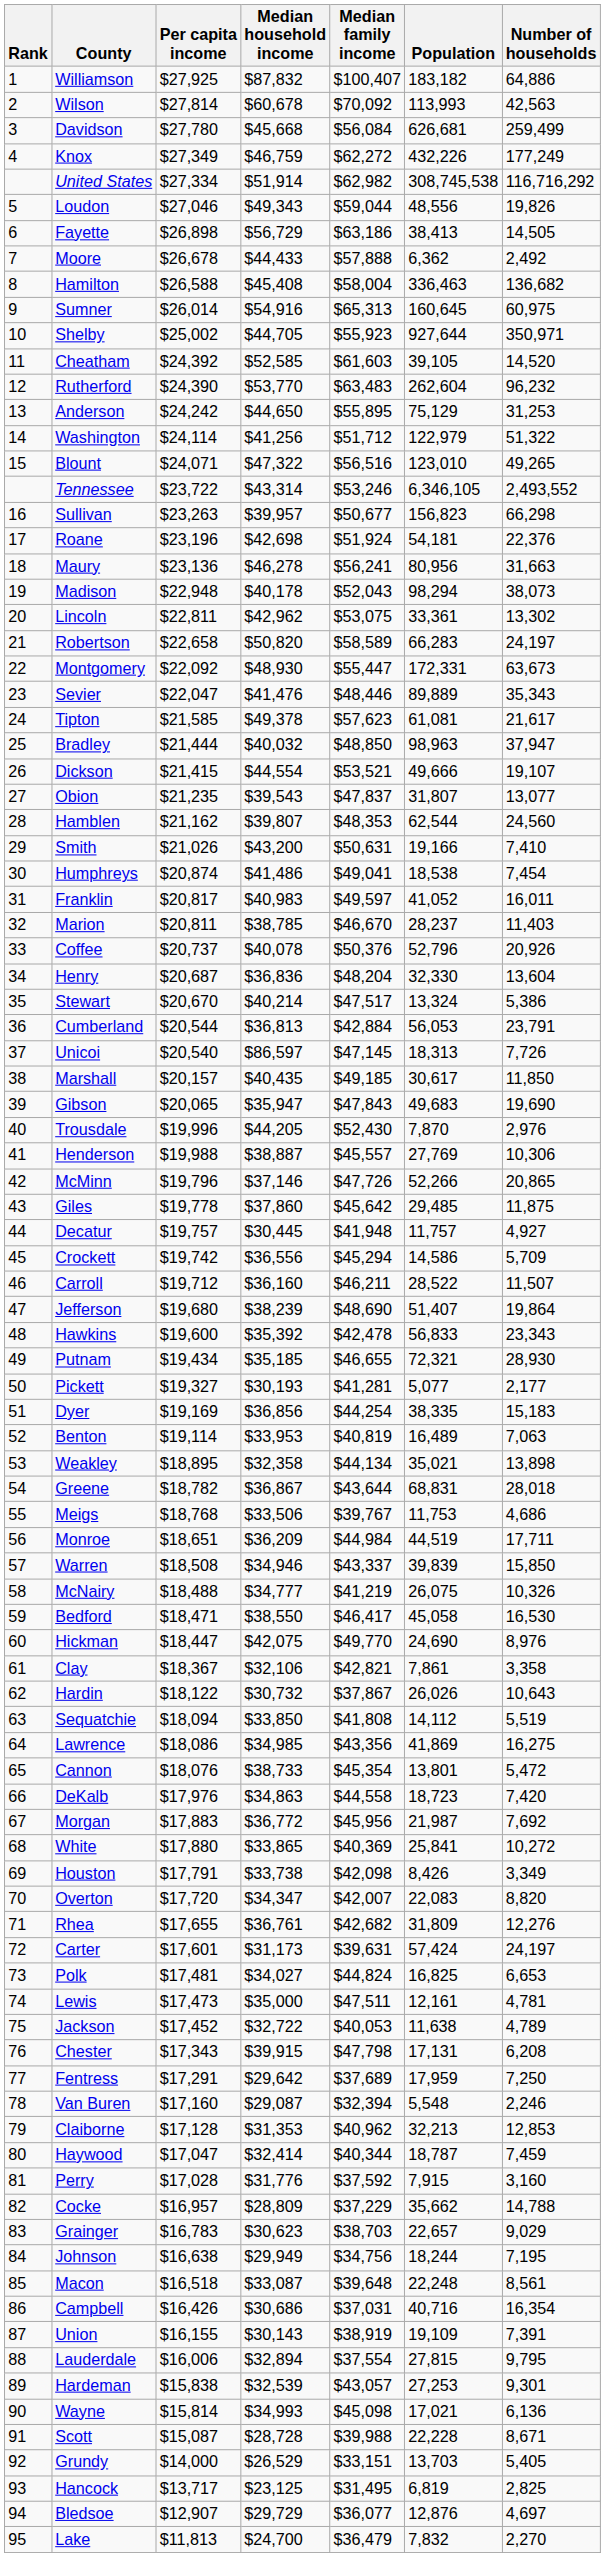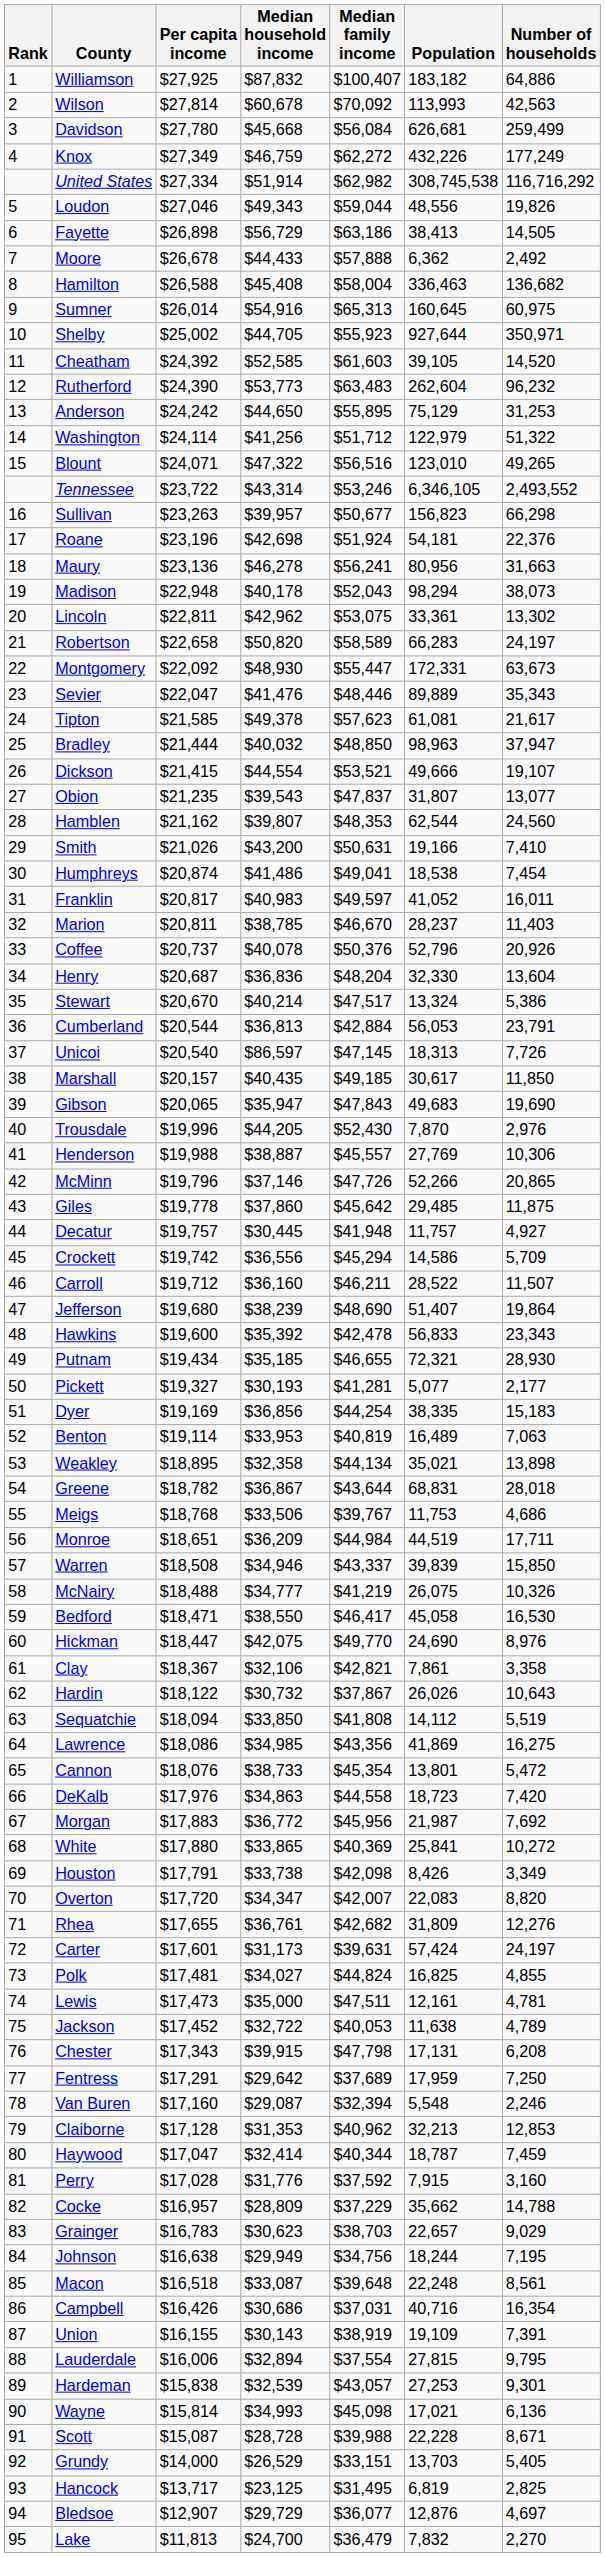 <table class="wikitable sortable">
 <tr valign=bottom>
 <th>Rank</th>
 <th>County</th>
 <th>Per capita<br>income</th>
 <th>Median<br>household<br>income</th>
 <th>Median<br>family<br>income</th>
 <th>Population</th>
 <th>Number of<br>households</th>
 </tr>
 <tr>
 <td>1</td>
 <td><a href='#'>Williamson</a></td>
 <td>$27,925</td>
 <td>$87,832</td>
 <td>$100,407</td>
 <td>183,182</td>
 <td>64,886</td>
 </tr>
 <tr>
 <td>2</td>
 <td><a href='#'>Wilson</a></td>
 <td>$27,814</td>
 <td>$60,678</td>
 <td>$70,092</td>
 <td>113,993</td>
 <td>42,563</td>
 </tr>
 <tr>
 <td>3</td>
 <td><a href='#'>Davidson</a></td>
 <td>$27,780</td>
 <td>$45,668</td>
 <td>$56,084</td>
 <td>626,681</td>
 <td>259,499</td>
 </tr>
 <tr>
 <td>4</td>
 <td><a href='#'>Knox</a></td>
 <td>$27,349</td>
 <td>$46,759</td>
 <td>$62,272</td>
 <td>432,226</td>
 <td>177,249</td>
 </tr>
 <tr>
 <td></td>
 <td><em><a href='#'>United States</a></em></td>
 <td>$27,334</td>
 <td>$51,914</td>
 <td>$62,982</td>
 <td>308,745,538</td>
 <td>116,716,292</td>
 </tr>
 <tr>
 <td>5</td>
 <td><a href='#'>Loudon</a></td>
 <td>$27,046</td>
 <td>$49,343</td>
 <td>$59,044</td>
 <td>48,556</td>
 <td>19,826</td>
 </tr>
 <tr>
 <td>6</td>
 <td><a href='#'>Fayette</a></td>
 <td>$26,898</td>
 <td>$56,729</td>
 <td>$63,186</td>
 <td>38,413</td>
 <td>14,505</td>
 </tr>
 <tr>
 <td>7</td>
 <td><a href='#'>Moore</a></td>
 <td>$26,678</td>
 <td>$44,433</td>
 <td>$57,888</td>
 <td>6,362</td>
 <td>2,492</td>
 </tr>
 <tr>
 <td>8</td>
 <td><a href='#'>Hamilton</a></td>
 <td>$26,588</td>
 <td>$45,408</td>
 <td>$58,004</td>
 <td>336,463</td>
 <td>136,682</td>
 </tr>
 <tr>
 <td>9</td>
 <td><a href='#'>Sumner</a></td>
 <td>$26,014</td>
 <td>$54,916</td>
 <td>$65,313</td>
 <td>160,645</td>
 <td>60,975</td>
 </tr>
 <tr>
 <td>10</td>
 <td><a href='#'>Shelby</a></td>
 <td>$25,002</td>
 <td>$44,705</td>
 <td>$55,923</td>
 <td>927,644</td>
 <td>350,971</td>
 </tr>
 <tr>
 <td>11</td>
 <td><a href='#'>Cheatham</a></td>
 <td>$24,392</td>
 <td>$52,585</td>
 <td>$61,603</td>
 <td>39,105</td>
 <td>14,520</td>
 </tr>
 <tr>
 <td>12</td>
 <td><a href='#'>Rutherford</a></td>
 <td>$24,390</td>
-<td>$53,770</td>
+<td>$53,773</td>
 <td>$63,483</td>
 <td>262,604</td>
 <td>96,232</td>
 </tr>
 <tr>
 <td>13</td>
 <td><a href='#'>Anderson</a></td>
 <td>$24,242</td>
 <td>$44,650</td>
 <td>$55,895</td>
 <td>75,129</td>
 <td>31,253</td>
 </tr>
 <tr>
 <td>14</td>
 <td><a href='#'>Washington</a></td>
 <td>$24,114</td>
 <td>$41,256</td>
 <td>$51,712</td>
 <td>122,979</td>
 <td>51,322</td>
 </tr>
 <tr>
 <td>15</td>
 <td><a href='#'>Blount</a></td>
 <td>$24,071</td>
 <td>$47,322</td>
 <td>$56,516</td>
 <td>123,010</td>
 <td>49,265</td>
 </tr>
 <tr>
 <td></td>
 <td><em><a href='#'>Tennessee</a></em></td>
 <td>$23,722</td>
 <td>$43,314</td>
 <td>$53,246</td>
 <td>6,346,105</td>
 <td>2,493,552</td>
 </tr>
 <tr>
 <td>16</td>
 <td><a href='#'>Sullivan</a></td>
 <td>$23,263</td>
 <td>$39,957</td>
 <td>$50,677</td>
 <td>156,823</td>
 <td>66,298</td>
 </tr>
 <tr>
 <td>17</td>
 <td><a href='#'>Roane</a></td>
 <td>$23,196</td>
 <td>$42,698</td>
 <td>$51,924</td>
 <td>54,181</td>
 <td>22,376</td>
 </tr>
 <tr>
 <td>18</td>
 <td><a href='#'>Maury</a></td>
 <td>$23,136</td>
 <td>$46,278</td>
 <td>$56,241</td>
 <td>80,956</td>
 <td>31,663</td>
 </tr>
 <tr>
 <td>19</td>
 <td><a href='#'>Madison</a></td>
 <td>$22,948</td>
 <td>$40,178</td>
 <td>$52,043</td>
 <td>98,294</td>
 <td>38,073</td>
 </tr>
 <tr>
 <td>20</td>
 <td><a href='#'>Lincoln</a></td>
 <td>$22,811</td>
 <td>$42,962</td>
 <td>$53,075</td>
 <td>33,361</td>
 <td>13,302</td>
 </tr>
 <tr>
 <td>21</td>
 <td><a href='#'>Robertson</a></td>
 <td>$22,658</td>
 <td>$50,820</td>
 <td>$58,589</td>
 <td>66,283</td>
 <td>24,197</td>
 </tr>
 <tr>
 <td>22</td>
 <td><a href='#'>Montgomery</a></td>
 <td>$22,092</td>
 <td>$48,930</td>
 <td>$55,447</td>
 <td>172,331</td>
 <td>63,673</td>
 </tr>
 <tr>
 <td>23</td>
 <td><a href='#'>Sevier</a></td>
 <td>$22,047</td>
 <td>$41,476</td>
 <td>$48,446</td>
 <td>89,889</td>
 <td>35,343</td>
 </tr>
 <tr>
 <td>24</td>
 <td><a href='#'>Tipton</a></td>
 <td>$21,585</td>
 <td>$49,378</td>
 <td>$57,623</td>
 <td>61,081</td>
 <td>21,617</td>
 </tr>
 <tr>
 <td>25</td>
 <td><a href='#'>Bradley</a></td>
 <td>$21,444</td>
 <td>$40,032</td>
 <td>$48,850</td>
 <td>98,963</td>
 <td>37,947</td>
 </tr>
 <tr>
 <td>26</td>
 <td><a href='#'>Dickson</a></td>
 <td>$21,415</td>
 <td>$44,554</td>
 <td>$53,521</td>
 <td>49,666</td>
 <td>19,107</td>
 </tr>
 <tr>
 <td>27</td>
 <td><a href='#'>Obion</a></td>
 <td>$21,235</td>
 <td>$39,543</td>
 <td>$47,837</td>
 <td>31,807</td>
 <td>13,077</td>
 </tr>
 <tr>
 <td>28</td>
 <td><a href='#'>Hamblen</a></td>
 <td>$21,162</td>
 <td>$39,807</td>
 <td>$48,353</td>
 <td>62,544</td>
 <td>24,560</td>
 </tr>
 <tr>
 <td>29</td>
 <td><a href='#'>Smith</a></td>
 <td>$21,026</td>
 <td>$43,200</td>
 <td>$50,631</td>
 <td>19,166</td>
 <td>7,410</td>
 </tr>
 <tr>
 <td>30</td>
 <td><a href='#'>Humphreys</a></td>
 <td>$20,874</td>
 <td>$41,486</td>
 <td>$49,041</td>
 <td>18,538</td>
 <td>7,454</td>
 </tr>
 <tr>
 <td>31</td>
 <td><a href='#'>Franklin</a></td>
 <td>$20,817</td>
 <td>$40,983</td>
 <td>$49,597</td>
 <td>41,052</td>
 <td>16,011</td>
 </tr>
 <tr>
 <td>32</td>
 <td><a href='#'>Marion</a></td>
 <td>$20,811</td>
 <td>$38,785</td>
 <td>$46,670</td>
 <td>28,237</td>
 <td>11,403</td>
 </tr>
 <tr>
 <td>33</td>
 <td><a href='#'>Coffee</a></td>
 <td>$20,737</td>
 <td>$40,078</td>
 <td>$50,376</td>
 <td>52,796</td>
 <td>20,926</td>
 </tr>
 <tr>
 <td>34</td>
 <td><a href='#'>Henry</a></td>
 <td>$20,687</td>
 <td>$36,836</td>
 <td>$48,204</td>
 <td>32,330</td>
 <td>13,604</td>
 </tr>
 <tr>
 <td>35</td>
 <td><a href='#'>Stewart</a></td>
 <td>$20,670</td>
 <td>$40,214</td>
 <td>$47,517</td>
 <td>13,324</td>
 <td>5,386</td>
 </tr>
 <tr>
 <td>36</td>
 <td><a href='#'>Cumberland</a></td>
 <td>$20,544</td>
 <td>$36,813</td>
 <td>$42,884</td>
 <td>56,053</td>
 <td>23,791</td>
 </tr>
 <tr>
 <td>37</td>
 <td><a href='#'>Unicoi</a></td>
 <td>$20,540</td>
 <td>$86,597</td>
 <td>$47,145</td>
 <td>18,313</td>
 <td>7,726</td>
 </tr>
 <tr>
 <td>38</td>
 <td><a href='#'>Marshall</a></td>
 <td>$20,157</td>
 <td>$40,435</td>
 <td>$49,185</td>
 <td>30,617</td>
 <td>11,850</td>
 </tr>
 <tr>
 <td>39</td>
 <td><a href='#'>Gibson</a></td>
 <td>$20,065</td>
 <td>$35,947</td>
 <td>$47,843</td>
 <td>49,683</td>
 <td>19,690</td>
 </tr>
 <tr>
 <td>40</td>
 <td><a href='#'>Trousdale</a></td>
 <td>$19,996</td>
 <td>$44,205</td>
 <td>$52,430</td>
 <td>7,870</td>
 <td>2,976</td>
 </tr>
 <tr>
 <td>41</td>
 <td><a href='#'>Henderson</a></td>
 <td>$19,988</td>
 <td>$38,887</td>
 <td>$45,557</td>
 <td>27,769</td>
 <td>10,306</td>
 </tr>
 <tr>
 <td>42</td>
 <td><a href='#'>McMinn</a></td>
 <td>$19,796</td>
 <td>$37,146</td>
 <td>$47,726</td>
 <td>52,266</td>
 <td>20,865</td>
 </tr>
 <tr>
 <td>43</td>
 <td><a href='#'>Giles</a></td>
 <td>$19,778</td>
 <td>$37,860</td>
 <td>$45,642</td>
 <td>29,485</td>
 <td>11,875</td>
 </tr>
 <tr>
 <td>44</td>
 <td><a href='#'>Decatur</a></td>
 <td>$19,757</td>
 <td>$30,445</td>
 <td>$41,948</td>
 <td>11,757</td>
 <td>4,927</td>
 </tr>
 <tr>
 <td>45</td>
 <td><a href='#'>Crockett</a></td>
 <td>$19,742</td>
 <td>$36,556</td>
 <td>$45,294</td>
 <td>14,586</td>
 <td>5,709</td>
 </tr>
 <tr>
 <td>46</td>
 <td><a href='#'>Carroll</a></td>
 <td>$19,712</td>
 <td>$36,160</td>
 <td>$46,211</td>
 <td>28,522</td>
 <td>11,507</td>
 </tr>
 <tr>
 <td>47</td>
 <td><a href='#'>Jefferson</a></td>
 <td>$19,680</td>
 <td>$38,239</td>
 <td>$48,690</td>
 <td>51,407</td>
 <td>19,864</td>
 </tr>
 <tr>
 <td>48</td>
 <td><a href='#'>Hawkins</a></td>
 <td>$19,600</td>
 <td>$35,392</td>
 <td>$42,478</td>
 <td>56,833</td>
 <td>23,343</td>
 </tr>
 <tr>
 <td>49</td>
 <td><a href='#'>Putnam</a></td>
 <td>$19,434</td>
 <td>$35,185</td>
 <td>$46,655</td>
 <td>72,321</td>
 <td>28,930</td>
 </tr>
 <tr>
 <td>50</td>
 <td><a href='#'>Pickett</a></td>
 <td>$19,327</td>
 <td>$30,193</td>
 <td>$41,281</td>
 <td>5,077</td>
 <td>2,177</td>
 </tr>
 <tr>
 <td>51</td>
 <td><a href='#'>Dyer</a></td>
 <td>$19,169</td>
 <td>$36,856</td>
 <td>$44,254</td>
 <td>38,335</td>
 <td>15,183</td>
 </tr>
 <tr>
 <td>52</td>
 <td><a href='#'>Benton</a></td>
 <td>$19,114</td>
 <td>$33,953</td>
 <td>$40,819</td>
 <td>16,489</td>
 <td>7,063</td>
 </tr>
 <tr>
 <td>53</td>
 <td><a href='#'>Weakley</a></td>
 <td>$18,895</td>
 <td>$32,358</td>
 <td>$44,134</td>
 <td>35,021</td>
 <td>13,898</td>
 </tr>
 <tr>
 <td>54</td>
 <td><a href='#'>Greene</a></td>
 <td>$18,782</td>
 <td>$36,867</td>
 <td>$43,644</td>
 <td>68,831</td>
 <td>28,018</td>
 </tr>
 <tr>
 <td>55</td>
 <td><a href='#'>Meigs</a></td>
 <td>$18,768</td>
 <td>$33,506</td>
 <td>$39,767</td>
 <td>11,753</td>
 <td>4,686</td>
 </tr>
 <tr>
 <td>56</td>
 <td><a href='#'>Monroe</a></td>
 <td>$18,651</td>
 <td>$36,209</td>
 <td>$44,984</td>
 <td>44,519</td>
 <td>17,711</td>
 </tr>
 <tr>
 <td>57</td>
 <td><a href='#'>Warren</a></td>
 <td>$18,508</td>
 <td>$34,946</td>
 <td>$43,337</td>
 <td>39,839</td>
 <td>15,850</td>
 </tr>
 <tr>
 <td>58</td>
 <td><a href='#'>McNairy</a></td>
 <td>$18,488</td>
 <td>$34,777</td>
 <td>$41,219</td>
 <td>26,075</td>
 <td>10,326</td>
 </tr>
 <tr>
 <td>59</td>
 <td><a href='#'>Bedford</a></td>
 <td>$18,471</td>
 <td>$38,550</td>
 <td>$46,417</td>
 <td>45,058</td>
 <td>16,530</td>
 </tr>
 <tr>
 <td>60</td>
 <td><a href='#'>Hickman</a></td>
 <td>$18,447</td>
 <td>$42,075</td>
 <td>$49,770</td>
 <td>24,690</td>
 <td>8,976</td>
 </tr>
 <tr>
 <td>61</td>
 <td><a href='#'>Clay</a></td>
 <td>$18,367</td>
 <td>$32,106</td>
 <td>$42,821</td>
 <td>7,861</td>
 <td>3,358</td>
 </tr>
 <tr>
 <td>62</td>
 <td><a href='#'>Hardin</a></td>
 <td>$18,122</td>
 <td>$30,732</td>
 <td>$37,867</td>
 <td>26,026</td>
 <td>10,643</td>
 </tr>
 <tr>
 <td>63</td>
 <td><a href='#'>Sequatchie</a></td>
 <td>$18,094</td>
 <td>$33,850</td>
 <td>$41,808</td>
 <td>14,112</td>
 <td>5,519</td>
 </tr>
 <tr>
 <td>64</td>
 <td><a href='#'>Lawrence</a></td>
 <td>$18,086</td>
 <td>$34,985</td>
 <td>$43,356</td>
 <td>41,869</td>
 <td>16,275</td>
 </tr>
 <tr>
 <td>65</td>
 <td><a href='#'>Cannon</a></td>
 <td>$18,076</td>
 <td>$38,733</td>
 <td>$45,354</td>
 <td>13,801</td>
 <td>5,472</td>
 </tr>
 <tr>
 <td>66</td>
 <td><a href='#'>DeKalb</a></td>
 <td>$17,976</td>
 <td>$34,863</td>
 <td>$44,558</td>
 <td>18,723</td>
 <td>7,420</td>
 </tr>
 <tr>
 <td>67</td>
 <td><a href='#'>Morgan</a></td>
 <td>$17,883</td>
 <td>$36,772</td>
 <td>$45,956</td>
 <td>21,987</td>
 <td>7,692</td>
 </tr>
 <tr>
 <td>68</td>
 <td><a href='#'>White</a></td>
 <td>$17,880</td>
 <td>$33,865</td>
 <td>$40,369</td>
 <td>25,841</td>
 <td>10,272</td>
 </tr>
 <tr>
 <td>69</td>
 <td><a href='#'>Houston</a></td>
 <td>$17,791</td>
 <td>$33,738</td>
 <td>$42,098</td>
 <td>8,426</td>
 <td>3,349</td>
 </tr>
 <tr>
 <td>70</td>
 <td><a href='#'>Overton</a></td>
 <td>$17,720</td>
 <td>$34,347</td>
 <td>$42,007</td>
 <td>22,083</td>
 <td>8,820</td>
 </tr>
 <tr>
 <td>71</td>
 <td><a href='#'>Rhea</a></td>
 <td>$17,655</td>
 <td>$36,761</td>
 <td>$42,682</td>
 <td>31,809</td>
 <td>12,276</td>
 </tr>
 <tr>
 <td>72</td>
 <td><a href='#'>Carter</a></td>
 <td>$17,601</td>
 <td>$31,173</td>
 <td>$39,631</td>
 <td>57,424</td>
 <td>24,197</td>
 </tr>
 <tr>
 <td>73</td>
 <td><a href='#'>Polk</a></td>
 <td>$17,481</td>
 <td>$34,027</td>
 <td>$44,824</td>
 <td>16,825</td>
-<td>6,653</td>
+<td>4,855</td>
 </tr>
 <tr>
 <td>74</td>
 <td><a href='#'>Lewis</a></td>
 <td>$17,473</td>
 <td>$35,000</td>
 <td>$47,511</td>
 <td>12,161</td>
 <td>4,781</td>
 </tr>
 <tr>
 <td>75</td>
 <td><a href='#'>Jackson</a></td>
 <td>$17,452</td>
 <td>$32,722</td>
 <td>$40,053</td>
 <td>11,638</td>
 <td>4,789</td>
 </tr>
 <tr>
 <td>76</td>
 <td><a href='#'>Chester</a></td>
 <td>$17,343</td>
 <td>$39,915</td>
 <td>$47,798</td>
 <td>17,131</td>
 <td>6,208</td>
 </tr>
 <tr>
 <td>77</td>
 <td><a href='#'>Fentress</a></td>
 <td>$17,291</td>
 <td>$29,642</td>
 <td>$37,689</td>
 <td>17,959</td>
 <td>7,250</td>
 </tr>
 <tr>
 <td>78</td>
 <td><a href='#'>Van Buren</a></td>
 <td>$17,160</td>
 <td>$29,087</td>
 <td>$32,394</td>
 <td>5,548</td>
 <td>2,246</td>
 </tr>
 <tr>
 <td>79</td>
 <td><a href='#'>Claiborne</a></td>
 <td>$17,128</td>
 <td>$31,353</td>
 <td>$40,962</td>
 <td>32,213</td>
 <td>12,853</td>
 </tr>
 <tr>
 <td>80</td>
 <td><a href='#'>Haywood</a></td>
 <td>$17,047</td>
 <td>$32,414</td>
 <td>$40,344</td>
 <td>18,787</td>
 <td>7,459</td>
 </tr>
 <tr>
 <td>81</td>
 <td><a href='#'>Perry</a></td>
 <td>$17,028</td>
 <td>$31,776</td>
 <td>$37,592</td>
 <td>7,915</td>
 <td>3,160</td>
 </tr>
 <tr>
 <td>82</td>
 <td><a href='#'>Cocke</a></td>
 <td>$16,957</td>
 <td>$28,809</td>
 <td>$37,229</td>
 <td>35,662</td>
 <td>14,788</td>
 </tr>
 <tr>
 <td>83</td>
 <td><a href='#'>Grainger</a></td>
 <td>$16,783</td>
 <td>$30,623</td>
 <td>$38,703</td>
 <td>22,657</td>
 <td>9,029</td>
 </tr>
 <tr>
 <td>84</td>
 <td><a href='#'>Johnson</a></td>
 <td>$16,638</td>
 <td>$29,949</td>
 <td>$34,756</td>
 <td>18,244</td>
 <td>7,195</td>
 </tr>
 <tr>
 <td>85</td>
 <td><a href='#'>Macon</a></td>
 <td>$16,518</td>
 <td>$33,087</td>
 <td>$39,648</td>
 <td>22,248</td>
 <td>8,561</td>
 </tr>
 <tr>
 <td>86</td>
 <td><a href='#'>Campbell</a></td>
 <td>$16,426</td>
 <td>$30,686</td>
 <td>$37,031</td>
 <td>40,716</td>
 <td>16,354</td>
 </tr>
 <tr>
 <td>87</td>
 <td><a href='#'>Union</a></td>
 <td>$16,155</td>
 <td>$30,143</td>
 <td>$38,919</td>
 <td>19,109</td>
 <td>7,391</td>
 </tr>
 <tr>
 <td>88</td>
 <td><a href='#'>Lauderdale</a></td>
 <td>$16,006</td>
 <td>$32,894</td>
 <td>$37,554</td>
 <td>27,815</td>
 <td>9,795</td>
 </tr>
 <tr>
 <td>89</td>
 <td><a href='#'>Hardeman</a></td>
 <td>$15,838</td>
 <td>$32,539</td>
 <td>$43,057</td>
 <td>27,253</td>
 <td>9,301</td>
 </tr>
 <tr>
 <td>90</td>
 <td><a href='#'>Wayne</a></td>
 <td>$15,814</td>
 <td>$34,993</td>
 <td>$45,098</td>
 <td>17,021</td>
 <td>6,136</td>
 </tr>
 <tr>
 <td>91</td>
 <td><a href='#'>Scott</a></td>
 <td>$15,087</td>
 <td>$28,728</td>
 <td>$39,988</td>
 <td>22,228</td>
 <td>8,671</td>
 </tr>
 <tr>
 <td>92</td>
 <td><a href='#'>Grundy</a></td>
 <td>$14,000</td>
 <td>$26,529</td>
 <td>$33,151</td>
 <td>13,703</td>
 <td>5,405</td>
 </tr>
 <tr>
 <td>93</td>
 <td><a href='#'>Hancock</a></td>
 <td>$13,717</td>
 <td>$23,125</td>
 <td>$31,495</td>
 <td>6,819</td>
 <td>2,825</td>
 </tr>
 <tr>
 <td>94</td>
 <td><a href='#'>Bledsoe</a></td>
 <td>$12,907</td>
 <td>$29,729</td>
 <td>$36,077</td>
 <td>12,876</td>
 <td>4,697</td>
 </tr>
 <tr>
 <td>95</td>
 <td><a href='#'>Lake</a></td>
 <td>$11,813</td>
 <td>$24,700</td>
 <td>$36,479</td>
 <td>7,832</td>
 <td>2,270</td>
 </tr>
 <tr>
 </tr>
 </table>
